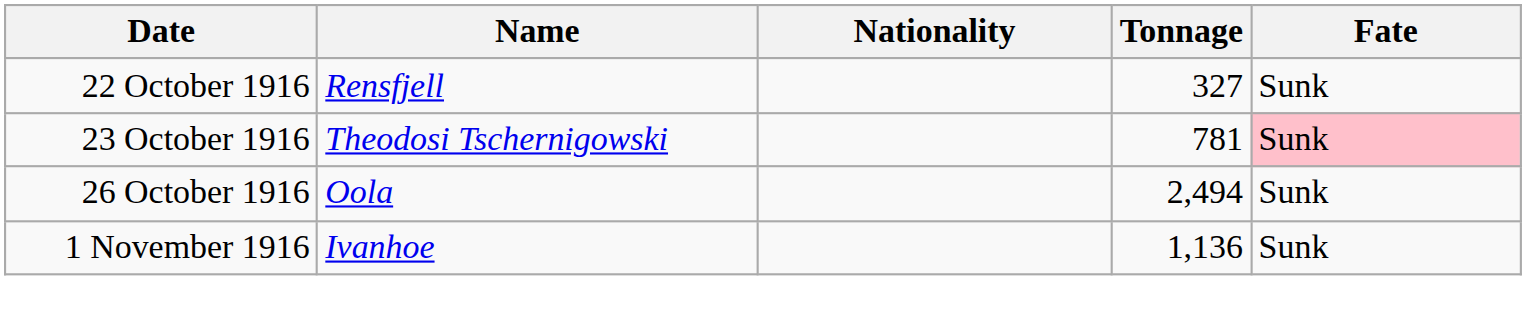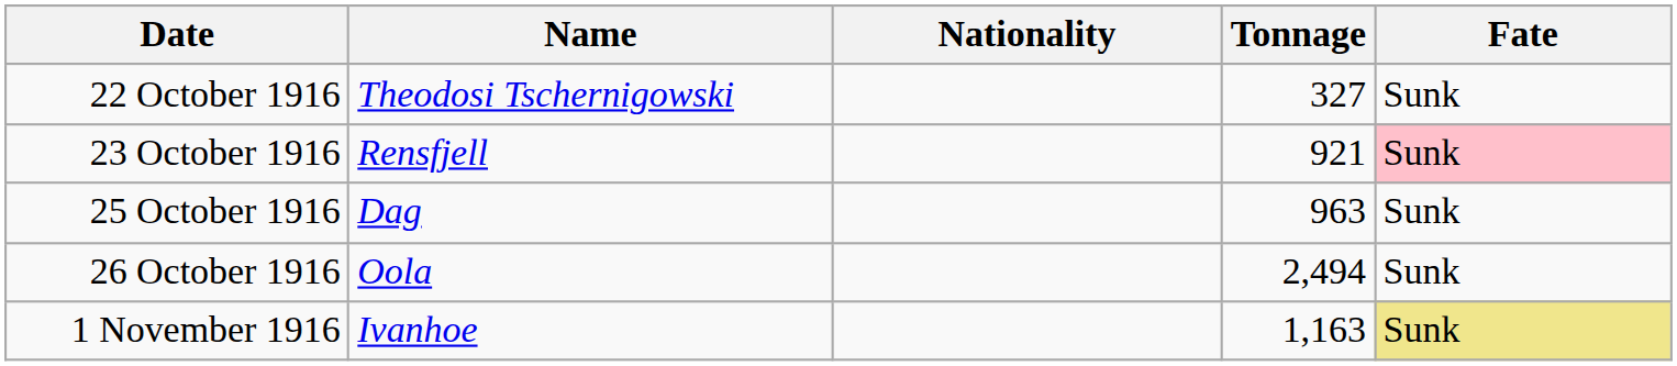 <table class="wikitable sortable">
 <tr>
 <th width="140px">Date</th>
 <th width="200px">Name</th>
 <th width="160px">Nationality</th>
 <th width="25px">Tonnage</th>
 <th width="120px">Fate</th>
 </tr>
 <tr>
 <td align="right">22 October 1916</td>
-<td align="left"><a href='#'><em>Rensfjell</em></a></td>
+<td align="left"><a href='#'><em>Theodosi Tschernigowski</em></a></td>
 <td align="left"></td>
 <td align="right">327</td>
 <td align="left">Sunk</td>
 </tr>
 <tr>
 <td align="right">23 October 1916</td>
-<td align="left"><a href='#'><em>Theodosi Tschernigowski</em></a></td>
+<td align="left"><a href='#'><em>Rensfjell</em></a></td>
 <td align="left"></td>
-<td align="right">781</td>
+<td align="right">921</td>
 <td align="left" style="background: pink;">Sunk</td>
+</tr>
+<tr>
+<td align="right">25 October 1916</td>
+<td align="left"><a href='#'><em>Dag</em></a></td>
+<td align="left"></td>
+<td align="right">963</td>
+<td align="left">Sunk</td>
 </tr>
 <tr>
 <td align="right">26 October 1916</td>
 <td align="left"><a href='#'><em>Oola</em></a></td>
 <td align="left"></td>
 <td align="right">2,494</td>
 <td align="left">Sunk</td>
 </tr>
 <tr>
 <td align="right">1 November 1916</td>
 <td align="left"><a href='#'><em>Ivanhoe</em></a></td>
 <td align="left"></td>
-<td align="right">1,136</td>
-<td align="left">Sunk</td>
+<td align="right">1,163</td>
+<td align="left" style="background: khaki;">Sunk</td>
 </tr>
 </table>
